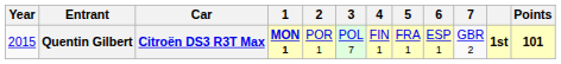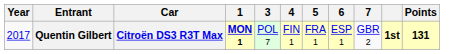 <table class="wikitable" style="text-align:center; font-size:90%">
 <tr>
 <th>Year</th>
 <th>Entrant</th>
 <th>Car</th>
 <th>1</th>
-<th>2</th>
 <th>3</th>
 <th>4</th>
 <th>5</th>
 <th>6</th>
 <th>7</th>
 <th></th>
 <th>Points</th>
 </tr>
 <tr>
-<td><a href='#'>2015</a></td>
+<td><a href='#'>2017</a></td>
 <th>Quentin Gilbert</th>
 <th><a href='#'>Citroën DS3 R3T Max</a></th>
 <td style="background:#FFFFBF;"><strong><a href='#'>MON</a><br><small>1</small></strong></td>
-<td style="background:#FFFFBF;"><a href='#'>POR</a><br><small>1</small></td>
 <td style="background:#DFFFDF;"><a href='#'>POL</a><br><small>7</small></td>
 <td style="background:#FFFFBF;"><a href='#'>FIN</a><br><small>1</small></td>
 <td style="background:#FFFFBF;"><a href='#'>FRA</a><br><small>1</small></td>
 <td style="background:#FFFFBF;"><a href='#'>ESP</a><br><small>1</small></td>
 <td style="background:#;"><a href='#'>GBR</a><br><small>2</small></td>
 <th style="background:#FFFFBF;">1st</th>
-<th style="background:#FFFFBF;">101</th>
+<th style="background:#FFFFBF;">131</th>
 </tr>
 </table>
